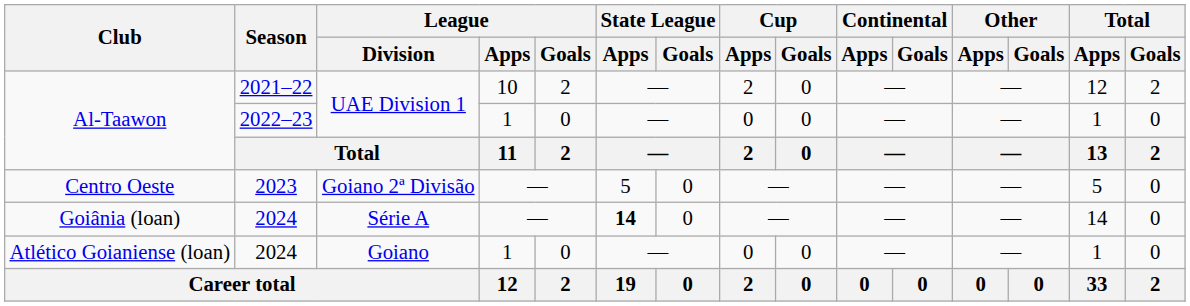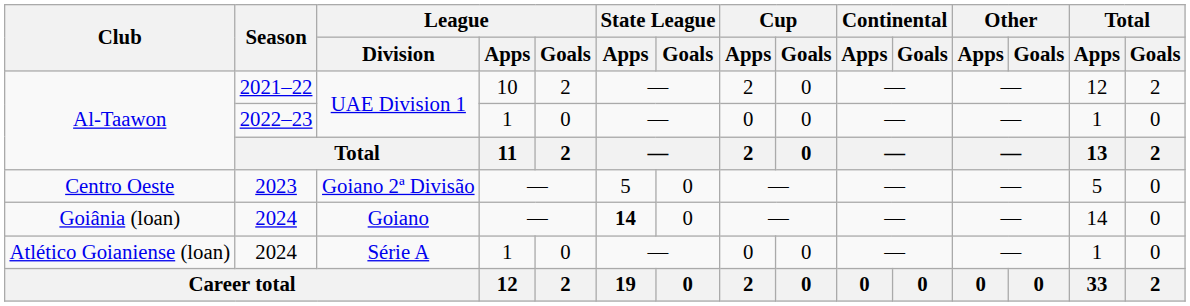 <table class="wikitable" style="text-align: center;">
 <tr>
 <th rowspan="2">Club</th>
 <th rowspan="2">Season</th>
 <th colspan="3">League</th>
 <th colspan="2">State League</th>
 <th colspan="2">Cup</th>
 <th colspan="2">Continental</th>
 <th colspan="2">Other</th>
 <th colspan="2">Total</th>
 </tr>
 <tr>
 <th>Division</th>
 <th>Apps</th>
 <th>Goals</th>
 <th>Apps</th>
 <th>Goals</th>
 <th>Apps</th>
 <th>Goals</th>
 <th>Apps</th>
 <th>Goals</th>
 <th>Apps</th>
 <th>Goals</th>
 <th>Apps</th>
 <th>Goals</th>
 </tr>
 <tr>
 <td rowspan="3" valign="center"><a href='#'>Al-Taawon</a></td>
 <td><a href='#'>2021–22</a></td>
 <td rowspan="2"><a href='#'>UAE Division 1</a></td>
 <td>10</td>
 <td>2</td>
 <td colspan="2">—</td>
 <td>2</td>
 <td>0</td>
 <td colspan="2">—</td>
 <td colspan="2">—</td>
 <td>12</td>
 <td>2</td>
 </tr>
 <tr>
 <td><a href='#'>2022–23</a></td>
 <td>1</td>
 <td>0</td>
 <td colspan="2">—</td>
 <td>0</td>
 <td>0</td>
 <td colspan="2">—</td>
 <td colspan="2">—</td>
 <td>1</td>
 <td>0</td>
 </tr>
 <tr>
 <th colspan="2">Total</th>
 <th>11</th>
 <th>2</th>
 <th colspan="2">—</th>
 <th>2</th>
 <th>0</th>
 <th colspan="2">—</th>
 <th colspan="2">—</th>
 <th>13</th>
 <th>2</th>
 </tr>
 <tr>
 <td valign="center"><a href='#'>Centro Oeste</a></td>
 <td><a href='#'>2023</a></td>
 <td><a href='#'>Goiano 2ª Divisão</a></td>
 <td colspan="2">—</td>
 <td>5</td>
 <td>0</td>
 <td colspan="2">—</td>
 <td colspan="2">—</td>
 <td colspan="2">—</td>
 <td>5</td>
 <td>0</td>
 </tr>
 <tr>
 <td valign="center"><a href='#'>Goiânia</a> (loan)</td>
 <td><a href='#'>2024</a></td>
-<td><a href='#'>Série A</a></td>
+<td><a href='#'>Goiano</a></td>
 <td colspan="2">—</td>
 <td><strong>14</strong></td>
 <td>0</td>
 <td colspan="2">—</td>
 <td colspan="2">—</td>
 <td colspan="2">—</td>
 <td>14</td>
 <td>0</td>
 </tr>
 <tr>
 <td valign="center"><a href='#'>Atlético Goianiense</a> (loan)</td>
 <td>2024</td>
-<td><a href='#'>Goiano</a></td>
+<td><a href='#'>Série A</a></td>
 <td>1</td>
 <td>0</td>
 <td colspan="2">—</td>
 <td>0</td>
 <td>0</td>
 <td colspan="2">—</td>
 <td colspan="2">—</td>
 <td>1</td>
 <td>0</td>
 </tr>
 <tr>
 <th colspan="3"><strong>Career total</strong></th>
 <th>12</th>
 <th>2</th>
 <th>19</th>
 <th>0</th>
 <th>2</th>
 <th>0</th>
 <th>0</th>
 <th>0</th>
 <th>0</th>
 <th>0</th>
 <th>33</th>
 <th>2</th>
 </tr>
 </table>
